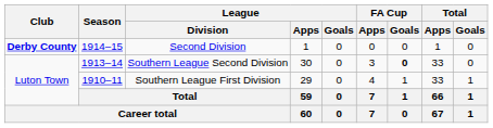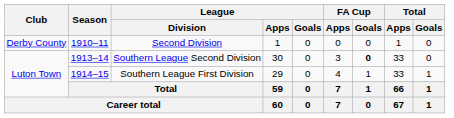 <table class="wikitable" style="text-align: center;">
 <tr>
 <th rowspan="2">Club</th>
 <th rowspan="2">Season</th>
 <th colspan="3">League</th>
 <th colspan="2">FA Cup</th>
 <th colspan="2">Total</th>
 </tr>
 <tr>
 <th>Division</th>
 <th>Apps</th>
 <th>Goals</th>
 <th>Apps</th>
 <th>Goals</th>
 <th>Apps</th>
 <th>Goals</th>
 </tr>
 <tr>
-<td><strong><a href='#'>Derby County</a></strong></td>
-<td><a href='#'>1914–15</a></td>
+<td><a href='#'>Derby County</a></td>
+<td><a href='#'>1910–11</a></td>
 <td><a href='#'>Second Division</a></td>
 <td>1</td>
 <td>0</td>
 <td>0</td>
 <td>0</td>
 <td>1</td>
 <td>0</td>
 </tr>
 <tr>
 <td rowspan="3"><a href='#'>Luton Town</a></td>
 <td><a href='#'>1913–14</a></td>
 <td><a href='#'>Southern League</a> Second Division</td>
 <td>30</td>
 <td>0</td>
 <td>3</td>
 <td><strong>0</strong></td>
 <td>33</td>
 <td>0</td>
 </tr>
 <tr>
-<td><a href='#'>1910–11</a></td>
+<td><a href='#'>1914–15</a></td>
 <td>Southern League First Division</td>
 <td>29</td>
 <td>0</td>
 <td>4</td>
 <td>1</td>
 <td>33</td>
 <td>1</td>
 </tr>
 <tr>
 <th colspan="2">Total</th>
 <th>59</th>
 <th>0</th>
 <th>7</th>
 <th>1</th>
 <th>66</th>
 <th>1</th>
 </tr>
 <tr>
 <th colspan="3">Career total</th>
 <th>60</th>
 <th>0</th>
 <th>7</th>
 <th>0</th>
 <th>67</th>
 <th>1</th>
 </tr>
 </table>
